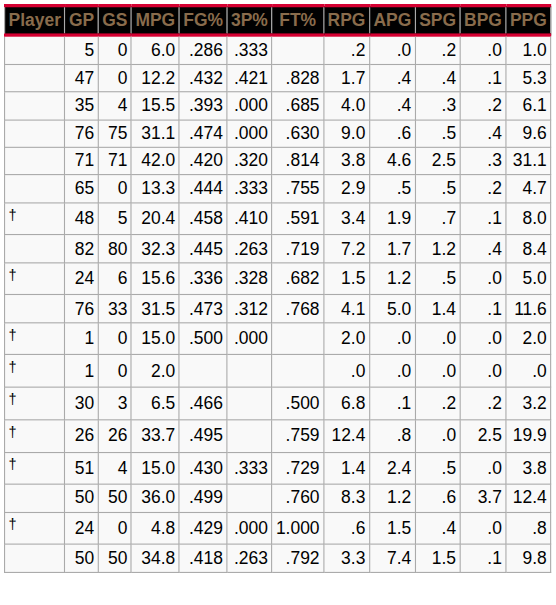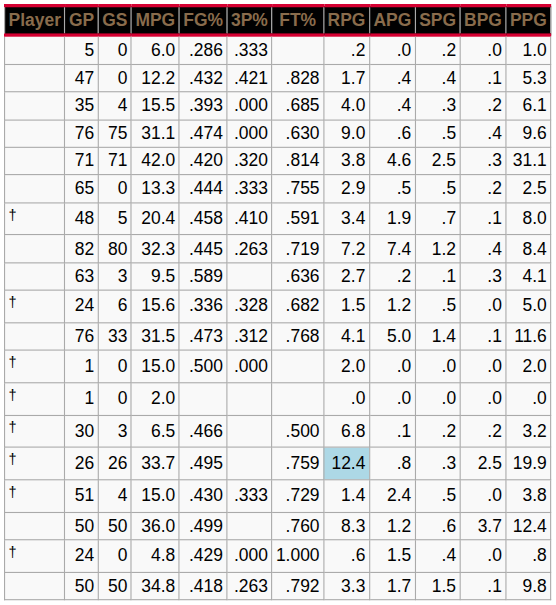 <table class="wikitable sortable" style="text-align:right;">
 <tr>
 <th style="background:#010101; color:#896C4C; border-top:#D50032 3px solid; border-bottom:#D50032 3px solid;">Player</th>
 <th style="background:#010101; color:#896C4C; border-top:#D50032 3px solid; border-bottom:#D50032 3px solid;">GP</th>
 <th style="background:#010101; color:#896C4C; border-top:#D50032 3px solid; border-bottom:#D50032 3px solid;">GS</th>
 <th style="background:#010101; color:#896C4C; border-top:#D50032 3px solid; border-bottom:#D50032 3px solid;">MPG</th>
 <th style="background:#010101; color:#896C4C; border-top:#D50032 3px solid; border-bottom:#D50032 3px solid;">FG%</th>
 <th style="background:#010101; color:#896C4C; border-top:#D50032 3px solid; border-bottom:#D50032 3px solid;">3P%</th>
 <th style="background:#010101; color:#896C4C; border-top:#D50032 3px solid; border-bottom:#D50032 3px solid;">FT%</th>
 <th style="background:#010101; color:#896C4C; border-top:#D50032 3px solid; border-bottom:#D50032 3px solid;">RPG</th>
 <th style="background:#010101; color:#896C4C; border-top:#D50032 3px solid; border-bottom:#D50032 3px solid;">APG</th>
 <th style="background:#010101; color:#896C4C; border-top:#D50032 3px solid; border-bottom:#D50032 3px solid;">SPG</th>
 <th style="background:#010101; color:#896C4C; border-top:#D50032 3px solid; border-bottom:#D50032 3px solid;">BPG</th>
 <th style="background:#010101; color:#896C4C; border-top:#D50032 3px solid; border-bottom:#D50032 3px solid;">PPG</th>
 </tr>
 <tr>
 <td style="text-align:left;"></td>
 <td>5</td>
 <td>0</td>
 <td>6.0</td>
 <td>.286</td>
 <td>.333</td>
 <td></td>
 <td>.2</td>
 <td>.0</td>
 <td>.2</td>
 <td>.0</td>
 <td>1.0</td>
 </tr>
 <tr>
 <td style="text-align:left;"></td>
 <td>47</td>
 <td>0</td>
 <td>12.2</td>
 <td>.432</td>
 <td>.421</td>
 <td>.828</td>
 <td>1.7</td>
 <td>.4</td>
 <td>.4</td>
 <td>.1</td>
 <td>5.3</td>
 </tr>
 <tr>
 <td style="text-align:left;"></td>
 <td>35</td>
 <td>4</td>
 <td>15.5</td>
 <td>.393</td>
 <td>.000</td>
 <td>.685</td>
 <td>4.0</td>
 <td>.4</td>
 <td>.3</td>
 <td>.2</td>
 <td>6.1</td>
 </tr>
 <tr>
 <td style="text-align:left;"></td>
 <td>76</td>
 <td>75</td>
 <td>31.1</td>
 <td>.474</td>
 <td>.000</td>
 <td>.630</td>
 <td>9.0</td>
 <td>.6</td>
 <td>.5</td>
 <td>.4</td>
 <td>9.6</td>
 </tr>
 <tr>
 <td style="text-align:left;"></td>
 <td>71</td>
 <td>71</td>
 <td>42.0</td>
 <td>.420</td>
 <td>.320</td>
 <td>.814</td>
 <td>3.8</td>
 <td>4.6</td>
 <td>2.5</td>
 <td>.3</td>
 <td>31.1</td>
 </tr>
 <tr>
 <td style="text-align:left;"></td>
 <td>65</td>
 <td>0</td>
 <td>13.3</td>
 <td>.444</td>
 <td>.333</td>
 <td>.755</td>
 <td>2.9</td>
 <td>.5</td>
 <td>.5</td>
 <td>.2</td>
-<td>4.7</td>
+<td>2.5</td>
 </tr>
 <tr>
 <td style="text-align:left;"><sup>†</sup></td>
 <td>48</td>
 <td>5</td>
 <td>20.4</td>
 <td>.458</td>
 <td>.410</td>
 <td>.591</td>
 <td>3.4</td>
 <td>1.9</td>
 <td>.7</td>
 <td>.1</td>
 <td>8.0</td>
 </tr>
 <tr>
 <td style="text-align:left;"></td>
 <td>82</td>
 <td>80</td>
 <td>32.3</td>
 <td>.445</td>
 <td>.263</td>
 <td>.719</td>
 <td>7.2</td>
-<td>1.7</td>
+<td>7.4</td>
 <td>1.2</td>
 <td>.4</td>
 <td>8.4</td>
+</tr>
+<tr>
+<td style="text-align:left;"></td>
+<td>63</td>
+<td>3</td>
+<td>9.5</td>
+<td>.589</td>
+<td></td>
+<td>.636</td>
+<td>2.7</td>
+<td>.2</td>
+<td>.1</td>
+<td>.3</td>
+<td>4.1</td>
 </tr>
 <tr>
 <td style="text-align:left;"><sup>†</sup></td>
 <td>24</td>
 <td>6</td>
 <td>15.6</td>
 <td>.336</td>
 <td>.328</td>
 <td>.682</td>
 <td>1.5</td>
 <td>1.2</td>
 <td>.5</td>
 <td>.0</td>
 <td>5.0</td>
 </tr>
 <tr>
 <td style="text-align:left;"></td>
 <td>76</td>
 <td>33</td>
 <td>31.5</td>
 <td>.473</td>
 <td>.312</td>
 <td>.768</td>
 <td>4.1</td>
 <td>5.0</td>
 <td>1.4</td>
 <td>.1</td>
 <td>11.6</td>
 </tr>
 <tr>
 <td style="text-align:left;"><sup>†</sup></td>
 <td>1</td>
 <td>0</td>
 <td>15.0</td>
 <td>.500</td>
 <td>.000</td>
 <td></td>
 <td>2.0</td>
 <td>.0</td>
 <td>.0</td>
 <td>.0</td>
 <td>2.0</td>
 </tr>
 <tr>
 <td style="text-align:left;"><sup>†</sup></td>
 <td>1</td>
 <td>0</td>
 <td>2.0</td>
 <td></td>
 <td></td>
 <td></td>
 <td>.0</td>
 <td>.0</td>
 <td>.0</td>
 <td>.0</td>
 <td>.0</td>
 </tr>
 <tr>
 <td style="text-align:left;"><sup>†</sup></td>
 <td>30</td>
 <td>3</td>
 <td>6.5</td>
 <td>.466</td>
 <td></td>
 <td>.500</td>
 <td>6.8</td>
 <td>.1</td>
 <td>.2</td>
 <td>.2</td>
 <td>3.2</td>
 </tr>
 <tr>
 <td style="text-align:left;"><sup>†</sup></td>
 <td>26</td>
 <td>26</td>
 <td>33.7</td>
 <td>.495</td>
 <td></td>
 <td>.759</td>
-<td>12.4</td>
+<td style="background: lightblue;">12.4</td>
 <td>.8</td>
-<td>.0</td>
+<td>.3</td>
 <td>2.5</td>
 <td>19.9</td>
 </tr>
 <tr>
 <td style="text-align:left;"><sup>†</sup></td>
 <td>51</td>
 <td>4</td>
 <td>15.0</td>
 <td>.430</td>
 <td>.333</td>
 <td>.729</td>
 <td>1.4</td>
 <td>2.4</td>
 <td>.5</td>
 <td>.0</td>
 <td>3.8</td>
 </tr>
 <tr>
 <td style="text-align:left;"></td>
 <td>50</td>
 <td>50</td>
 <td>36.0</td>
 <td>.499</td>
 <td></td>
 <td>.760</td>
 <td>8.3</td>
 <td>1.2</td>
 <td>.6</td>
 <td>3.7</td>
 <td>12.4</td>
 </tr>
 <tr>
 <td style="text-align:left;"><sup>†</sup></td>
 <td>24</td>
 <td>0</td>
 <td>4.8</td>
 <td>.429</td>
 <td>.000</td>
 <td>1.000</td>
 <td>.6</td>
 <td>1.5</td>
 <td>.4</td>
 <td>.0</td>
 <td>.8</td>
 </tr>
 <tr>
 <td style="text-align:left;"></td>
 <td>50</td>
 <td>50</td>
 <td>34.8</td>
 <td>.418</td>
 <td>.263</td>
 <td>.792</td>
 <td>3.3</td>
-<td>7.4</td>
+<td>1.7</td>
 <td>1.5</td>
 <td>.1</td>
 <td>9.8</td>
 </tr>
 </table>
